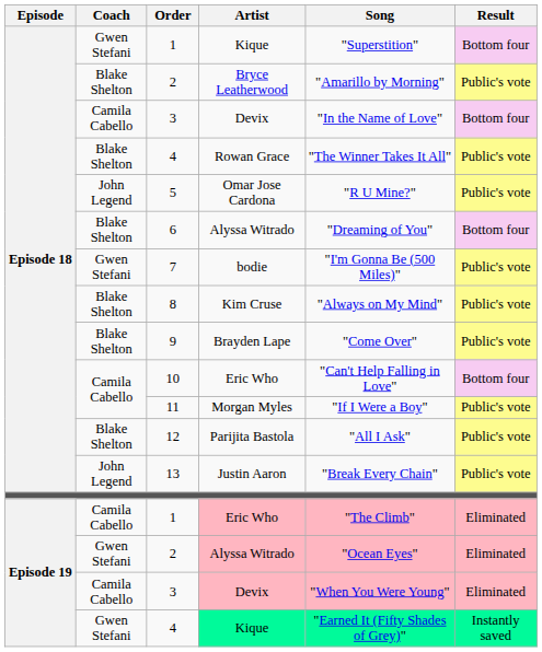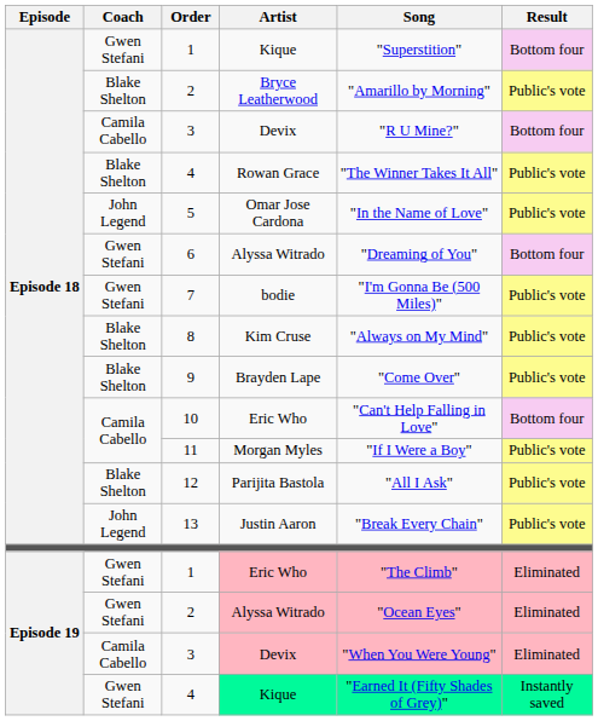 <table class="wikitable" style="text-align:center; width:100%">
 <tr>
 <th style="width:10%">Episode</th>
 <th style="width:10%">Coach</th>
 <th style="width:05%">Order</th>
 <th style="width:15%">Artist</th>
 <th style="width:21%">Song</th>
 <th style="width:09%">Result</th>
 </tr>
 <tr>
 <th rowspan="13" scope="row">Episode 18<br></th>
 <td>Gwen Stefani</td>
 <td>1</td>
 <td>Kique</td>
 <td>"<a href='#'>Superstition</a>"</td>
 <td style="background:#f7ccf2">Bottom four</td>
 </tr>
 <tr>
 <td>Blake Shelton</td>
 <td>2</td>
 <td><a href='#'>Bryce Leatherwood</a></td>
 <td>"<a href='#'>Amarillo by Morning</a>"</td>
 <td style="background:#fdfc8f">Public's vote</td>
 </tr>
 <tr>
 <td>Camila Cabello</td>
 <td>3</td>
 <td>Devix</td>
-<td>"<a href='#'>In the Name of Love</a>"</td>
+<td>"<a href='#'>R U Mine?</a>"</td>
 <td style="background:#f7ccf2">Bottom four</td>
 </tr>
 <tr>
 <td>Blake Shelton</td>
 <td>4</td>
 <td>Rowan Grace</td>
 <td>"<a href='#'>The Winner Takes It All</a>"</td>
 <td style="background:#fdfc8f">Public's vote</td>
 </tr>
 <tr>
 <td>John Legend</td>
 <td>5</td>
 <td>Omar Jose Cardona</td>
-<td>"<a href='#'>R U Mine?</a>"</td>
+<td>"<a href='#'>In the Name of Love</a>"</td>
 <td style="background:#fdfc8f">Public's vote</td>
 </tr>
 <tr>
-<td>Blake Shelton</td>
+<td>Gwen Stefani</td>
 <td>6</td>
 <td>Alyssa Witrado</td>
 <td>"<a href='#'>Dreaming of You</a>"</td>
 <td style="background:#f7ccf2">Bottom four</td>
 </tr>
 <tr>
 <td>Gwen Stefani</td>
 <td>7</td>
 <td>bodie</td>
 <td>"<a href='#'>I'm Gonna Be (500 Miles)</a>"</td>
 <td style="background:#fdfc8f">Public's vote</td>
 </tr>
 <tr>
 <td>Blake Shelton</td>
 <td>8</td>
 <td>Kim Cruse</td>
 <td>"<a href='#'>Always on My Mind</a>"</td>
 <td style="background:#fdfc8f">Public's vote</td>
 </tr>
 <tr>
 <td>Blake Shelton</td>
 <td>9</td>
 <td>Brayden Lape</td>
 <td>"<a href='#'>Come Over</a>"</td>
 <td style="background:#fdfc8f">Public's vote</td>
 </tr>
 <tr>
 <td rowspan="2">Camila Cabello</td>
 <td>10</td>
 <td>Eric Who</td>
 <td>"<a href='#'>Can't Help Falling in Love</a>"</td>
 <td style="background:#f7ccf2">Bottom four</td>
 </tr>
 <tr>
 <td>11</td>
 <td>Morgan Myles</td>
 <td>"<a href='#'>If I Were a Boy</a>"</td>
 <td style="background:#fdfc8f">Public's vote</td>
 </tr>
 <tr>
 <td>Blake Shelton</td>
 <td>12</td>
 <td>Parijita Bastola</td>
 <td>"<a href='#'>All I Ask</a>"</td>
 <td style="background:#fdfc8f">Public's vote</td>
 </tr>
 <tr>
 <td>John Legend</td>
 <td>13</td>
 <td>Justin Aaron</td>
 <td>"<a href='#'>Break Every Chain</a>"</td>
 <td style="background:#fdfc8f">Public's vote</td>
 </tr>
 <tr>
 <td colspan="6" style="background:#555"></td>
 </tr>
 <tr>
 <th rowspan="4" scope="row">Episode 19<br></th>
-<td>Camila Cabello</td>
+<td>Gwen Stefani</td>
 <td>1</td>
 <td style="background: lightpink">Eric Who</td>
 <td style="background: lightpink">"<a href='#'>The Climb</a>"</td>
 <td style="background: lightpink">Eliminated</td>
 </tr>
 <tr>
 <td>Gwen Stefani</td>
 <td>2</td>
 <td style="background: lightpink">Alyssa Witrado</td>
 <td style="background: lightpink">"<a href='#'>Ocean Eyes</a>"</td>
 <td style="background: lightpink">Eliminated</td>
 </tr>
 <tr>
 <td>Camila Cabello</td>
 <td>3</td>
 <td style="background: lightpink">Devix</td>
 <td style="background: lightpink">"<a href='#'>When You Were Young</a>"</td>
 <td style="background: lightpink">Eliminated</td>
 </tr>
 <tr>
 <td>Gwen Stefani</td>
 <td>4</td>
 <td style="background:#00fa9a">Kique</td>
 <td style="background:#00fa9a">"<a href='#'>Earned It (Fifty Shades of Grey)</a>"</td>
 <td style="background:#00fa9a">Instantly saved</td>
 </tr>
 </table>
